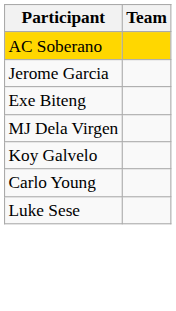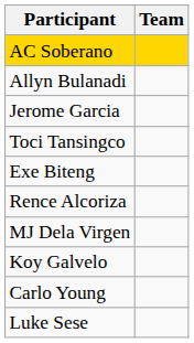 <table class="wikitable">
 <tr>
 <th>Participant</th>
 <th>Team</th>
 </tr>
 <tr bgcolor=gold>
 <td>AC Soberano</td>
 <td></td>
 </tr>
 <tr>
+<td>Allyn Bulanadi</td>
+<td></td>
+</tr>
+<tr>
 <td>Jerome Garcia</td>
 <td></td>
 </tr>
 <tr>
+<td>Toci Tansingco</td>
+<td></td>
+</tr>
+<tr>
 <td>Exe Biteng</td>
+<td></td>
+</tr>
+<tr>
+<td>Rence Alcoriza</td>
 <td></td>
 </tr>
 <tr>
 <td>MJ Dela Virgen</td>
 <td></td>
 </tr>
 <tr>
 <td>Koy Galvelo</td>
 <td></td>
 </tr>
 <tr>
 <td>Carlo Young</td>
 <td></td>
 </tr>
 <tr>
 <td>Luke Sese</td>
 <td></td>
 </tr>
 </table>
